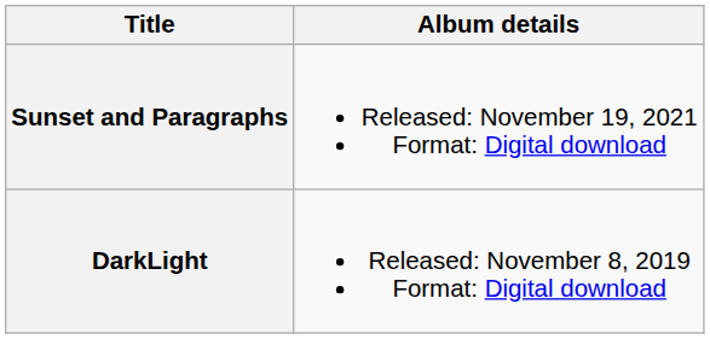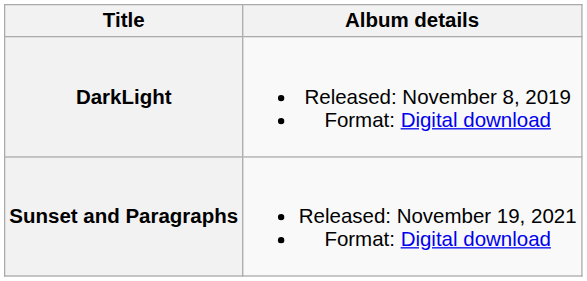 <table class="wikitable plainrowheaders" style="text-align: center;">
 <tr>
 <th scope="col">Title</th>
 <th scope="col">Album details</th>
 </tr>
 <tr>
+<th scope="row">DarkLight</th>
+<td><br><ul><li>Released: November 8, 2019</li><li>Format: <a href='#'>Digital download</a></li></ul></td>
+</tr>
+<tr>
 <th scope="row">Sunset and Paragraphs</th>
 <td><br><ul><li>Released: November 19, 2021</li><li>Format: <a href='#'>Digital download</a></li></ul></td>
 </tr>
-<tr>
-<th scope="row">DarkLight</th>
-<td><br><ul><li>Released: November 8, 2019</li><li>Format: <a href='#'>Digital download</a></li></ul></td>
-</tr>
 </table>
